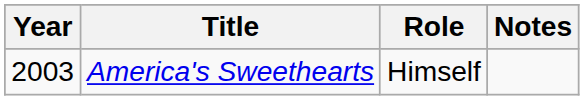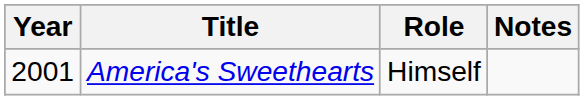 <table class="wikitable sortable">
 <tr>
 <th>Year</th>
 <th>Title</th>
 <th>Role</th>
 <th class="unsortable">Notes</th>
 </tr>
 <tr>
-<td>2003</td>
+<td>2001</td>
 <td><em><a href='#'>America's Sweethearts</a></em></td>
 <td>Himself</td>
 <td></td>
 </tr>
 </table>
